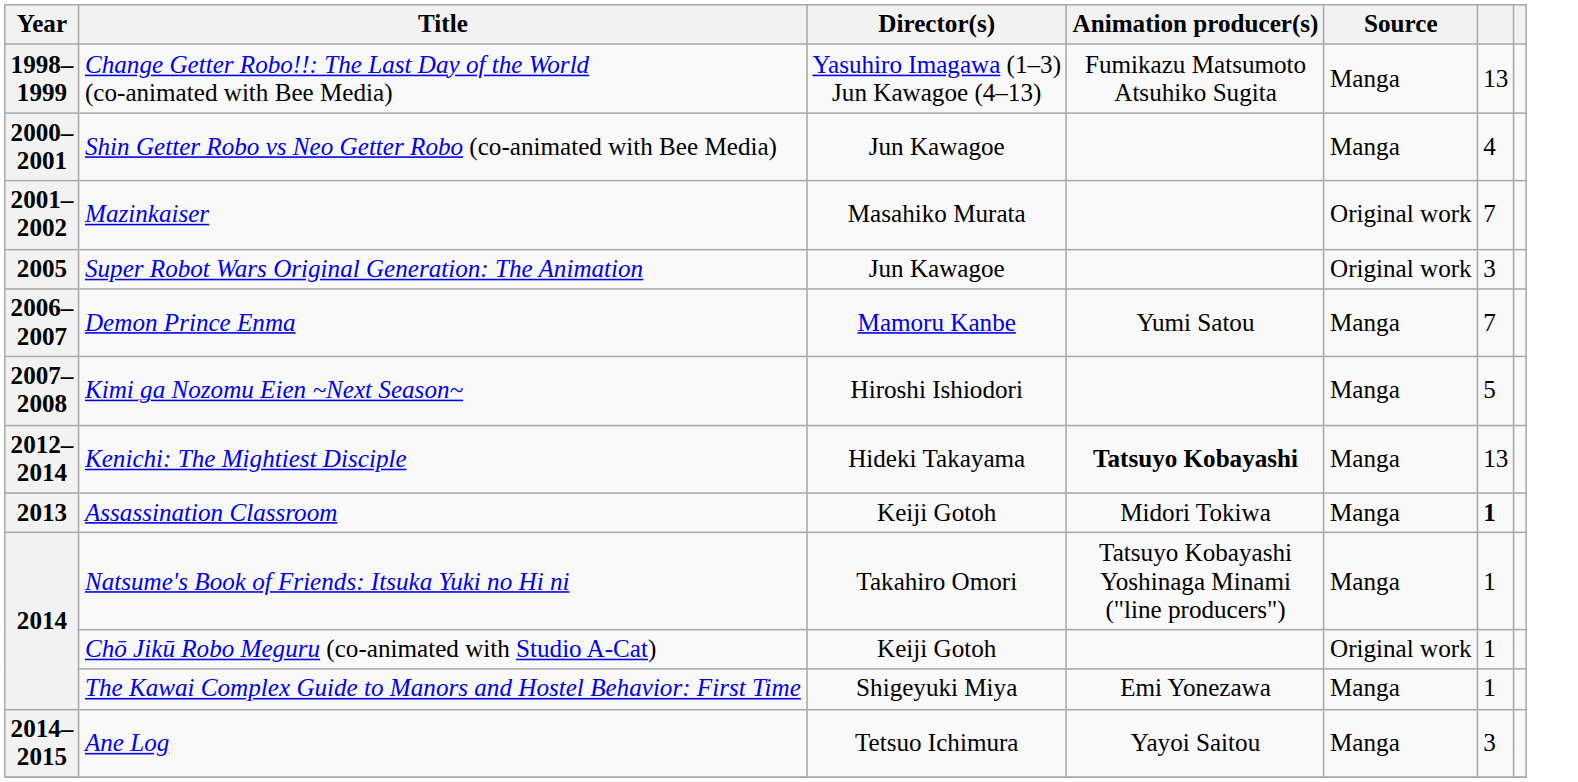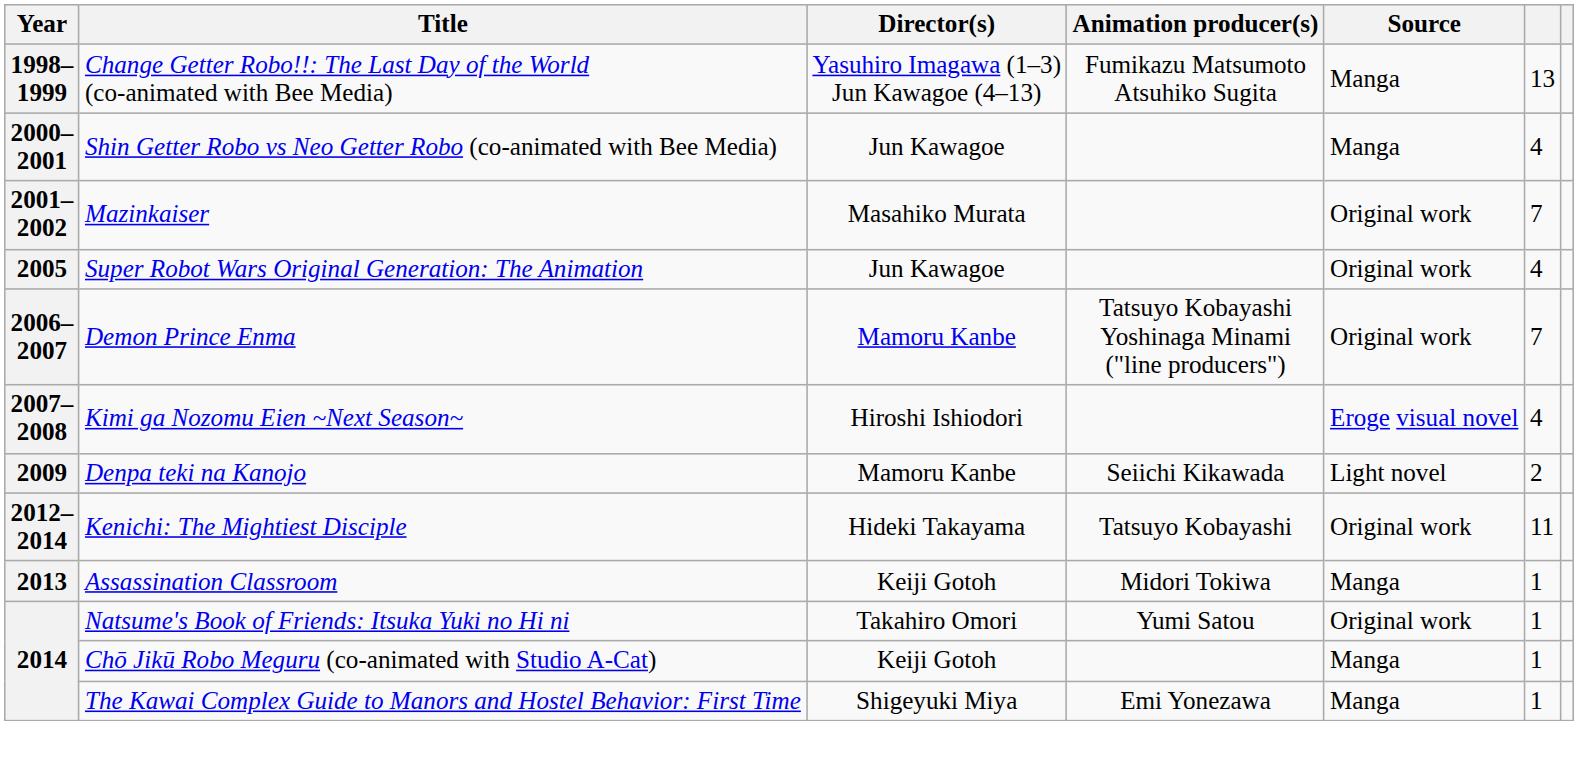 <table class="wikitable sortable plainrowheaders">
 <tr>
 <th scope="col" class="unsortable" width=10>Year</th>
 <th scope="col">Title</th>
 <th scope="col">Director(s)</th>
 <th scope="col">Animation producer(s)</th>
 <th scope="col">Source</th>
 <th scope="col"></th>
 <th scope="col" class="unsortable"></th>
 </tr>
 <tr>
 <th scope="row">1998–1999</th>
 <td><em><a href='#'>Change Getter Robo!!: The Last Day of the World</a></em><br>(co-animated with Bee Media)</td>
 <td style=text-align:center><a href='#'>Yasuhiro Imagawa</a> (1–3)<br>Jun Kawagoe (4–13)</td>
 <td style=text-align:center>Fumikazu Matsumoto<br>Atsuhiko Sugita</td>
 <td>Manga</td>
 <td>13</td>
 <td></td>
 </tr>
 <tr>
 <th scope="row">2000–2001</th>
 <td><em><a href='#'>Shin Getter Robo vs Neo Getter Robo</a></em> (co-animated with Bee Media)</td>
 <td style=text-align:center>Jun Kawagoe</td>
 <td></td>
 <td>Manga</td>
 <td>4</td>
 <td></td>
 </tr>
 <tr>
 <th scope="row">2001–2002</th>
 <td><em><a href='#'>Mazinkaiser</a></em></td>
 <td style=text-align:center>Masahiko Murata</td>
 <td></td>
 <td>Original work</td>
 <td>7</td>
 <td></td>
 </tr>
 <tr>
 <th scope="row">2005</th>
 <td><em><a href='#'>Super Robot Wars Original Generation: The Animation</a></em></td>
 <td style=text-align:center>Jun Kawagoe</td>
 <td></td>
 <td>Original work</td>
-<td>3</td>
+<td>4</td>
 <td></td>
 </tr>
 <tr>
 <th scope="row">2006–2007</th>
 <td><em><a href='#'>Demon Prince Enma</a></em></td>
 <td style=text-align:center><a href='#'>Mamoru Kanbe</a></td>
-<td style=text-align:center>Yumi Satou</td>
-<td>Manga</td>
+<td style=text-align:center>Tatsuyo Kobayashi<br>Yoshinaga Minami<br>("line producers")</td>
+<td>Original work</td>
 <td>7</td>
 <td></td>
 </tr>
 <tr>
 <th scope="row">2007–2008</th>
 <td><em><a href='#'>Kimi ga Nozomu Eien ~Next Season~</a></em></td>
 <td style=text-align:center>Hiroshi Ishiodori</td>
 <td></td>
-<td>Manga</td>
-<td>5</td>
+<td><a href='#'>Eroge</a> <a href='#'>visual novel</a></td>
+<td>4</td>
+<td></td>
+</tr>
+<tr>
+<th scope="row">2009</th>
+<td><em><a href='#'>Denpa teki na Kanojo</a></em></td>
+<td style=text-align:center>Mamoru Kanbe</td>
+<td style=text-align:center>Seiichi Kikawada</td>
+<td>Light novel</td>
+<td>2</td>
 <td></td>
 </tr>
 <tr>
 <th scope="row">2012–2014</th>
 <td><em><a href='#'>Kenichi: The Mightiest Disciple</a></em></td>
 <td style=text-align:center>Hideki Takayama</td>
-<td style=text-align:center><strong>Tatsuyo Kobayashi</strong></td>
-<td>Manga</td>
-<td>13</td>
+<td style=text-align:center>Tatsuyo Kobayashi</td>
+<td>Original work</td>
+<td>11</td>
 <td></td>
 </tr>
 <tr>
 <th scope="row">2013</th>
 <td><em><a href='#'>Assassination Classroom</a></em></td>
 <td style=text-align:center>Keiji Gotoh</td>
 <td style=text-align:center>Midori Tokiwa</td>
 <td>Manga</td>
-<td><strong>1</strong></td>
+<td>1</td>
 <td></td>
 </tr>
 <tr>
 <th scope="row" rowspan="3">2014</th>
 <td><em><a href='#'>Natsume's Book of Friends: Itsuka Yuki no Hi ni</a></em></td>
 <td style=text-align:center>Takahiro Omori</td>
-<td style=text-align:center>Tatsuyo Kobayashi<br>Yoshinaga Minami<br>("line producers")</td>
-<td>Manga</td>
+<td style=text-align:center>Yumi Satou</td>
+<td>Original work</td>
 <td>1</td>
 <td></td>
 </tr>
 <tr>
 <td><em><a href='#'>Chō Jikū Robo Meguru</a></em> (co-animated with <a href='#'>Studio A-Cat</a>)</td>
 <td style=text-align:center>Keiji Gotoh</td>
 <td></td>
-<td>Original work</td>
+<td>Manga</td>
 <td>1</td>
 <td></td>
 </tr>
 <tr>
 <td><em><a href='#'>The Kawai Complex Guide to Manors and Hostel Behavior: First Time</a></em></td>
 <td style=text-align:center>Shigeyuki Miya</td>
 <td style=text-align:center>Emi Yonezawa</td>
 <td>Manga</td>
 <td>1</td>
 <td></td>
 </tr>
 <tr>
-<th scope="row">2014–2015</th>
-<td><em><a href='#'>Ane Log</a></em></td>
-<td style=text-align:center>Tetsuo Ichimura</td>
-<td style=text-align:center>Yayoi Saitou</td>
-<td>Manga</td>
-<td>3</td>
-<td></td>
-</tr>
-<tr>
 </tr>
 </table>
